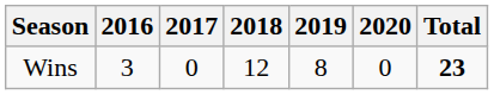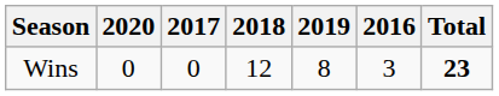 <table class=wikitable>
 <tr>
 <th>Season</th>
-<th>2016</th>
+<th>2020</th>
 <th>2017</th>
 <th>2018</th>
 <th>2019</th>
-<th>2020</th>
+<th>2016</th>
 <th><strong>Total</strong></th>
 </tr>
 <tr align=center>
 <td>Wins</td>
-<td>3</td>
+<td>0</td>
 <td>0</td>
 <td>12</td>
 <td>8</td>
-<td>0</td>
+<td>3</td>
 <td><strong>23</strong></td>
 </tr>
 </table>
